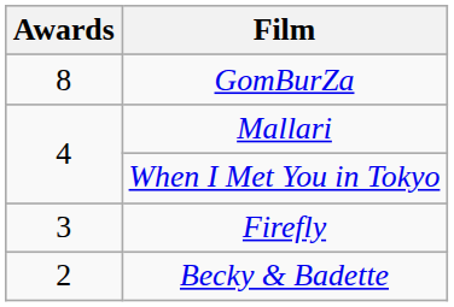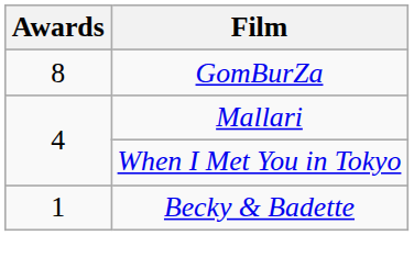 <table class="wikitable" style="text-align:center">
 <tr>
 <th scope="col">Awards</th>
 <th scope="col">Film</th>
 </tr>
 <tr>
 <td>8</td>
 <td><em><a href='#'>GomBurZa</a></em></td>
 </tr>
 <tr>
 <td rowspan="2">4</td>
 <td><em><a href='#'>Mallari</a></em></td>
 </tr>
 <tr>
 <td><em><a href='#'>When I Met You in Tokyo</a></em></td>
 </tr>
 <tr>
-<td>3</td>
-<td><em><a href='#'>Firefly</a></em></td>
-</tr>
-<tr>
-<td>2</td>
+<td>1</td>
 <td><em><a href='#'>Becky & Badette</a></em></td>
 </tr>
 </table>
